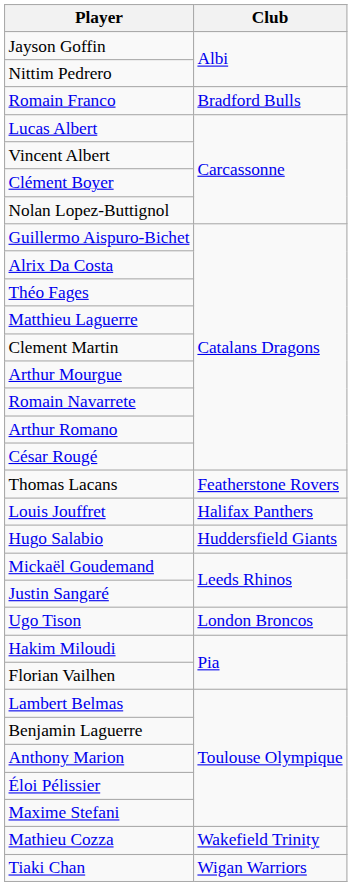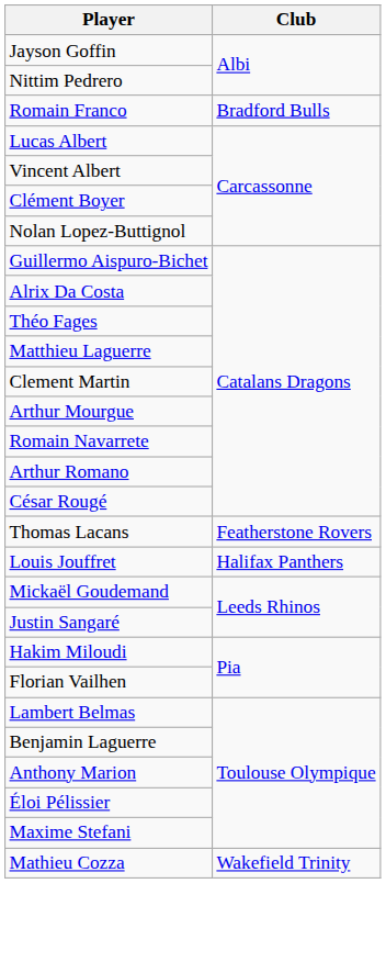 <table class="wikitable">
 <tr>
 <th>Player</th>
 <th>Club</th>
 </tr>
 <tr>
 <td>Jayson Goffin</td>
 <td rowspan="2">  <a href='#'>Albi</a></td>
 </tr>
 <tr>
 <td>Nittim Pedrero</td>
 </tr>
 <tr>
 <td><a href='#'>Romain Franco</a></td>
 <td>  <a href='#'>Bradford Bulls</a></td>
 </tr>
 <tr>
 <td><a href='#'>Lucas Albert</a></td>
 <td rowspan="4">  <a href='#'>Carcassonne</a></td>
 </tr>
 <tr>
 <td>Vincent Albert</td>
 </tr>
 <tr>
 <td><a href='#'>Clément Boyer</a></td>
 </tr>
 <tr>
 <td>Nolan Lopez-Buttignol</td>
 </tr>
 <tr>
 <td><a href='#'>Guillermo Aispuro-Bichet</a></td>
 <td rowspan="9">  <a href='#'>Catalans Dragons</a></td>
 </tr>
 <tr>
 <td><a href='#'>Alrix Da Costa</a></td>
 </tr>
 <tr>
 <td><a href='#'>Théo Fages</a></td>
 </tr>
 <tr>
 <td><a href='#'>Matthieu Laguerre</a></td>
 </tr>
 <tr>
 <td>Clement Martin</td>
 </tr>
 <tr>
 <td><a href='#'>Arthur Mourgue</a></td>
 </tr>
 <tr>
 <td><a href='#'>Romain Navarrete</a></td>
 </tr>
 <tr>
 <td><a href='#'>Arthur Romano</a></td>
 </tr>
 <tr>
 <td><a href='#'>César Rougé</a></td>
 </tr>
 <tr>
 <td>Thomas Lacans</td>
 <td>  <a href='#'>Featherstone Rovers</a></td>
 </tr>
 <tr>
 <td><a href='#'>Louis Jouffret</a></td>
 <td>  <a href='#'>Halifax Panthers</a></td>
 </tr>
 <tr>
-<td><a href='#'>Hugo Salabio</a></td>
-<td>  <a href='#'>Huddersfield Giants</a></td>
-</tr>
-<tr>
 <td><a href='#'>Mickaël Goudemand</a></td>
 <td rowspan="2">  <a href='#'>Leeds Rhinos</a></td>
 </tr>
 <tr>
 <td><a href='#'>Justin Sangaré</a></td>
-</tr>
-<tr>
-<td><a href='#'>Ugo Tison</a></td>
-<td>  <a href='#'>London Broncos</a></td>
 </tr>
 <tr>
 <td><a href='#'>Hakim Miloudi</a></td>
 <td rowspan="2">  <a href='#'>Pia</a></td>
 </tr>
 <tr>
 <td>Florian Vailhen</td>
 </tr>
 <tr>
 <td><a href='#'>Lambert Belmas</a></td>
 <td rowspan="5">  <a href='#'>Toulouse Olympique</a></td>
 </tr>
 <tr>
 <td>Benjamin Laguerre</td>
 </tr>
 <tr>
 <td><a href='#'>Anthony Marion</a></td>
 </tr>
 <tr>
 <td><a href='#'>Éloi Pélissier</a></td>
 </tr>
 <tr>
 <td><a href='#'>Maxime Stefani</a></td>
 </tr>
 <tr>
 <td><a href='#'>Mathieu Cozza</a></td>
 <td>  <a href='#'>Wakefield Trinity</a></td>
 </tr>
-<tr>
-<td><a href='#'>Tiaki Chan</a></td>
-<td>  <a href='#'>Wigan Warriors</a></td>
-</tr>
 </table>
